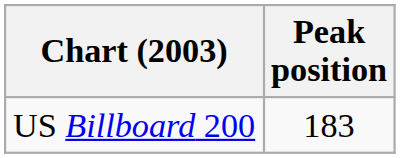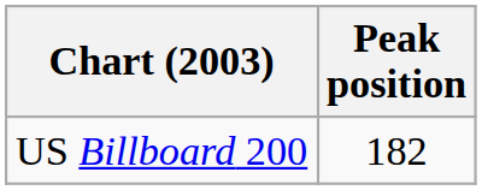 <table class="wikitable" border="1">
 <tr>
 <th>Chart (2003)</th>
 <th>Peak<br>position</th>
 </tr>
 <tr>
 <td>US <a href='#'><em>Billboard</em> 200</a></td>
-<td align="center">183</td>
+<td align="center">182</td>
 </tr>
 </table>
